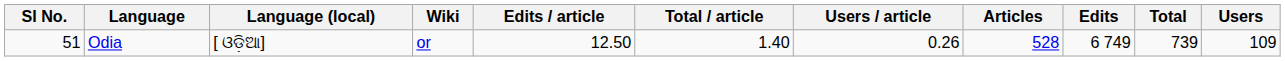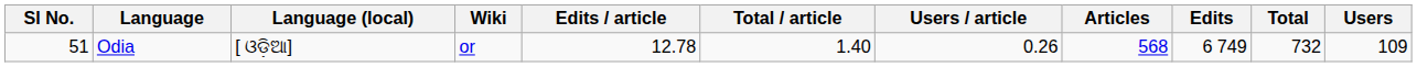 <table class="wikitable sortable" style="width: 100%; text-align: right;">
 <tr style="text-align: center;">
 <th>Sl No.</th>
 <th>Language</th>
 <th>Language (local)</th>
 <th>Wiki</th>
 <th>Edits / article</th>
 <th>Total / article</th>
 <th>Users / article</th>
 <th>Articles</th>
 <th>Edits</th>
 <th>Total</th>
 <th>Users</th>
 </tr>
 <tr>
 <td>51</td>
 <td style="text-align:left;"><a href='#'>Odia</a></td>
 <td style="text-align:left;" lang="or">[ ଓଡ଼ିଆ]</td>
 <td style="text-align:left;" hreflang="or"><a href='#'>or</a></td>
-<td>12.50</td>
+<td>12.78</td>
 <td>1.40</td>
 <td>0.26</td>
-<td hreflang="or"><a href='#'>528</a></td>
+<td hreflang="or"><a href='#'>568</a></td>
 <td>6 749</td>
-<td>739</td>
+<td>732</td>
 <td>109</td>
 </tr>
 </table>
